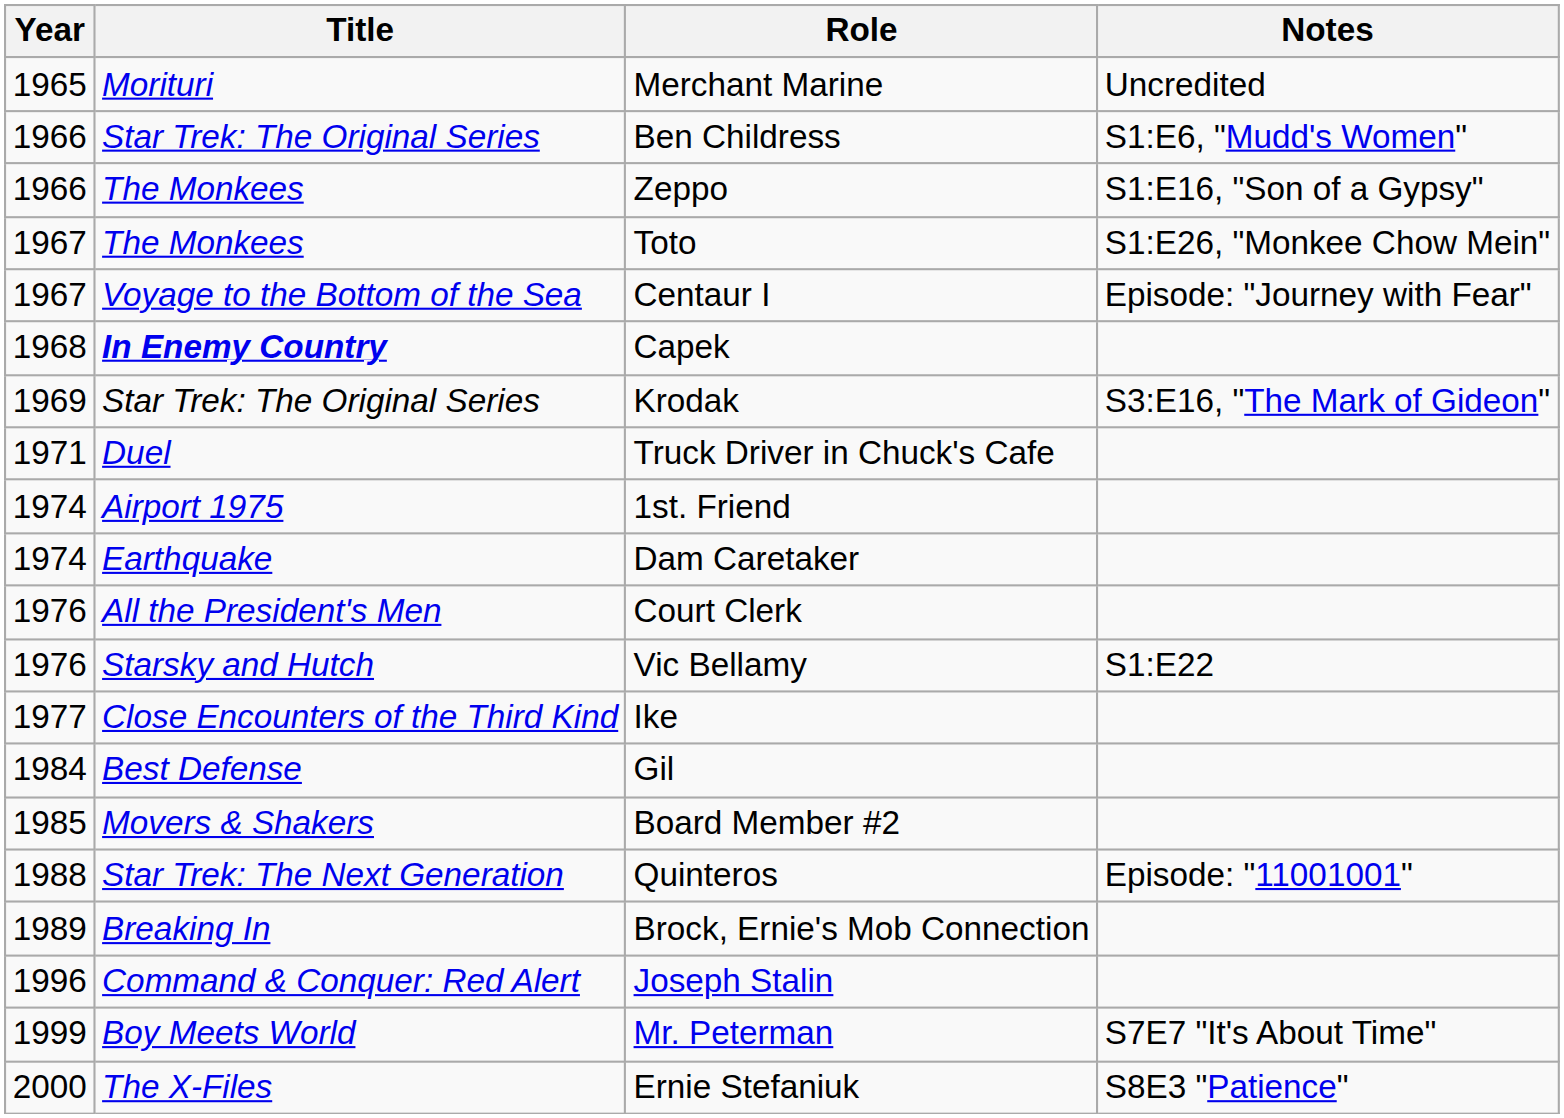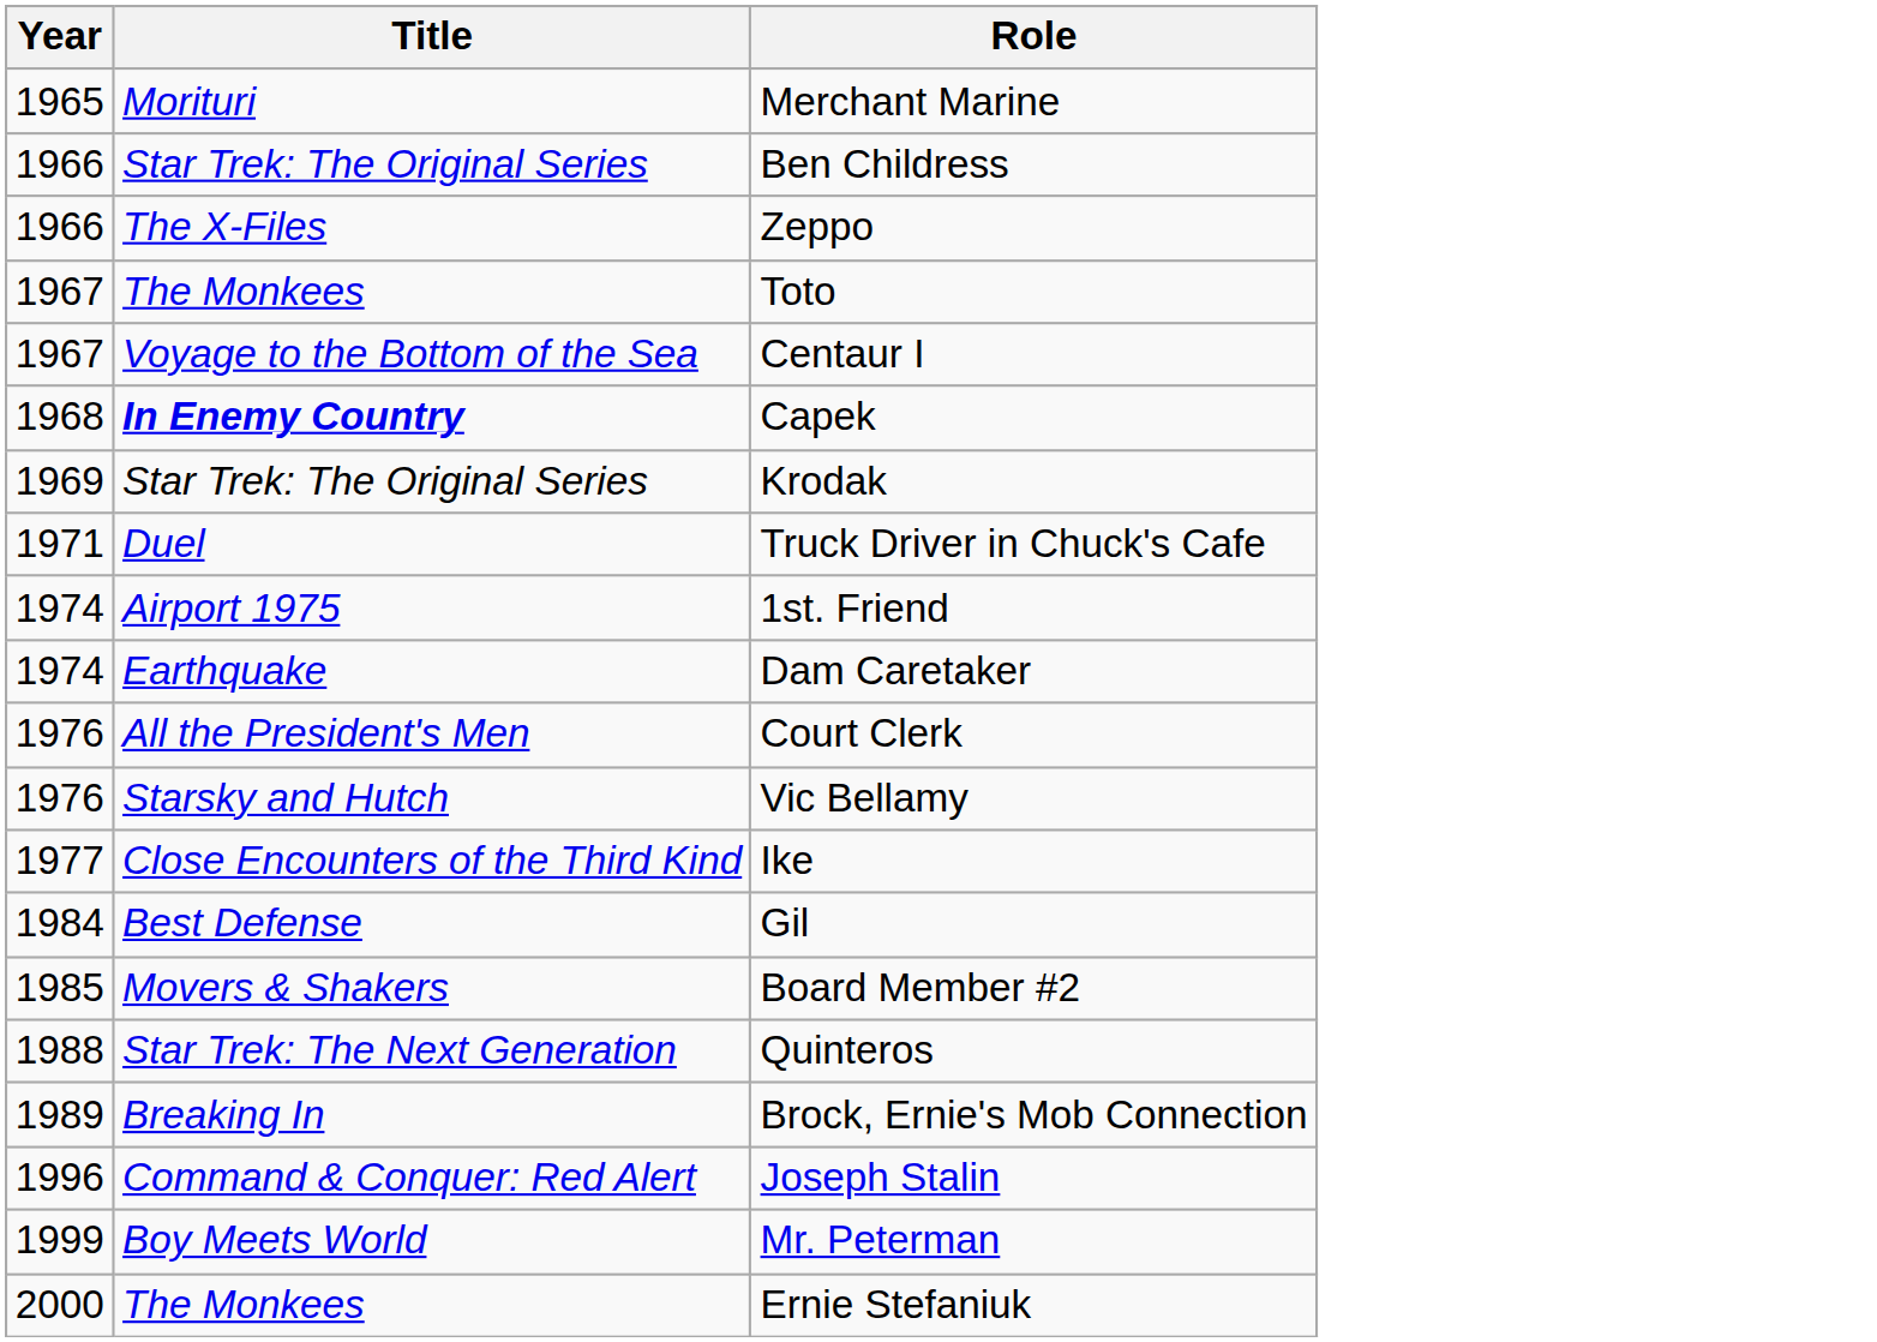 <table class="wikitable sortable">
 <tr>
 <th>Year</th>
 <th>Title</th>
 <th>Role</th>
-<th>Notes</th>
 </tr>
 <tr>
 <td>1965</td>
 <td><em><a href='#'>Morituri</a></em></td>
 <td>Merchant Marine</td>
-<td>Uncredited</td>
 </tr>
 <tr>
 <td>1966</td>
 <td><em><a href='#'>Star Trek: The Original Series</a></em></td>
 <td>Ben Childress</td>
-<td>S1:E6, "<a href='#'>Mudd's Women</a>"</td>
 </tr>
 <tr>
 <td>1966</td>
-<td><em><a href='#'>The Monkees</a></em></td>
+<td><em><a href='#'>The X-Files</a></em></td>
 <td>Zeppo</td>
-<td>S1:E16, "Son of a Gypsy"</td>
 </tr>
 <tr>
 <td>1967</td>
 <td><em><a href='#'>The Monkees</a></em></td>
 <td>Toto</td>
-<td>S1:E26, "Monkee Chow Mein"</td>
 </tr>
 <tr>
 <td>1967</td>
 <td><em><a href='#'>Voyage to the Bottom of the Sea</a></em></td>
 <td>Centaur I</td>
-<td>Episode: "Journey with Fear"</td>
 </tr>
 <tr>
 <td>1968</td>
 <td><strong><em><a href='#'>In Enemy Country</a></em></strong></td>
 <td>Capek</td>
-<td></td>
 </tr>
 <tr>
 <td>1969</td>
 <td><em>Star Trek: The Original Series</em></td>
 <td>Krodak</td>
-<td>S3:E16, "<a href='#'>The Mark of Gideon</a>"</td>
 </tr>
 <tr>
 <td>1971</td>
 <td><em><a href='#'> Duel</a></em></td>
 <td>Truck Driver in Chuck's Cafe</td>
-<td></td>
 </tr>
 <tr>
 <td>1974</td>
 <td><em><a href='#'>Airport 1975</a></em></td>
 <td>1st. Friend</td>
-<td></td>
 </tr>
 <tr>
 <td>1974</td>
 <td><em><a href='#'>Earthquake</a></em></td>
 <td>Dam Caretaker</td>
-<td></td>
 </tr>
 <tr>
 <td>1976</td>
 <td><em><a href='#'>All the President's Men</a></em></td>
 <td>Court Clerk</td>
-<td></td>
 </tr>
 <tr>
 <td>1976</td>
 <td><em> <a href='#'>Starsky and Hutch</a></em></td>
 <td>Vic Bellamy</td>
-<td>S1:E22</td>
 </tr>
 <tr>
 <td>1977</td>
 <td><em><a href='#'>Close Encounters of the Third Kind</a></em></td>
 <td>Ike</td>
-<td></td>
 </tr>
 <tr>
 <td>1984</td>
 <td><em><a href='#'>Best Defense</a></em></td>
 <td>Gil</td>
-<td></td>
 </tr>
 <tr>
 <td>1985</td>
 <td><em><a href='#'>Movers & Shakers</a></em></td>
 <td>Board Member #2</td>
-<td></td>
 </tr>
 <tr>
 <td>1988</td>
 <td><em><a href='#'>Star Trek: The Next Generation</a></em></td>
 <td>Quinteros</td>
-<td>Episode: "<a href='#'>11001001</a>"</td>
 </tr>
 <tr>
 <td>1989</td>
 <td><em><a href='#'>Breaking In</a></em></td>
 <td>Brock, Ernie's Mob Connection</td>
-<td></td>
 </tr>
 <tr>
 <td>1996</td>
 <td><em><a href='#'>Command & Conquer: Red Alert</a></em></td>
 <td><a href='#'>Joseph Stalin</a></td>
-<td></td>
 </tr>
 <tr>
 <td>1999</td>
 <td><em><a href='#'>Boy Meets World</a></em></td>
 <td><a href='#'>Mr. Peterman</a></td>
-<td>S7E7 "It's About Time"</td>
 </tr>
 <tr>
 <td>2000</td>
-<td><em><a href='#'>The X-Files</a></em></td>
+<td><em><a href='#'>The Monkees</a></em></td>
 <td>Ernie Stefaniuk</td>
-<td>S8E3 "<a href='#'>Patience</a>"</td>
 </tr>
 </table>
